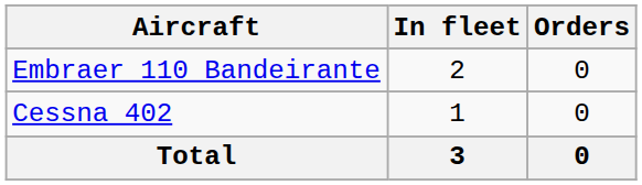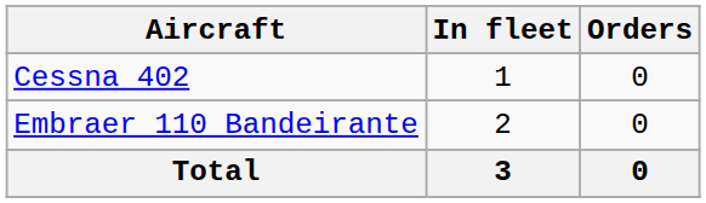 <table class="wikitable" style="margin:1em auto; border-collapse:collapse">
 <tr>
 <th>Aircraft</th>
 <th>In fleet</th>
 <th>Orders</th>
 </tr>
 <tr>
-<td><a href='#'>Embraer 110 Bandeirante</a></td>
-<td align="center">2</td>
+<td><a href='#'>Cessna 402</a></td>
+<td align="center">1</td>
 <td align="center">0</td>
 </tr>
 <tr>
-<td><a href='#'>Cessna 402</a></td>
-<td align="center">1</td>
+<td><a href='#'>Embraer 110 Bandeirante</a></td>
+<td align="center">2</td>
 <td align="center">0</td>
 </tr>
 <tr>
 <th>Total</th>
 <th>3</th>
 <th>0</th>
 </tr>
 </table>
